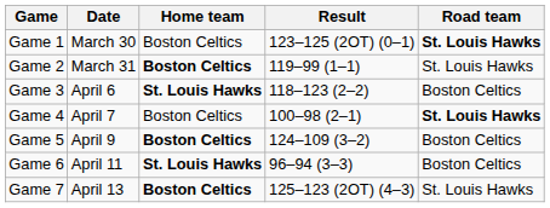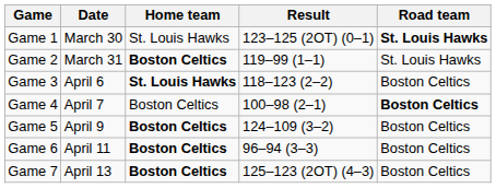 <table class="wikitable">
 <tr>
 <th>Game</th>
 <th>Date</th>
 <th>Home team</th>
 <th>Result</th>
 <th>Road team</th>
 </tr>
 <tr>
 <td>Game 1</td>
 <td>March 30</td>
-<td>Boston Celtics</td>
+<td>St. Louis Hawks</td>
 <td>123–125 (2OT) (0–1)</td>
 <td><strong>St. Louis Hawks</strong></td>
 </tr>
 <tr>
 <td>Game 2</td>
 <td>March 31</td>
 <td><strong>Boston Celtics</strong></td>
 <td>119–99 (1–1)</td>
 <td>St. Louis Hawks</td>
 </tr>
 <tr>
 <td>Game 3</td>
 <td>April 6</td>
 <td><strong>St. Louis Hawks</strong></td>
 <td>118–123 (2–2)</td>
 <td>Boston  Celtics</td>
 </tr>
 <tr>
 <td>Game 4</td>
 <td>April 7</td>
 <td>Boston Celtics</td>
 <td>100–98 (2–1)</td>
-<td><strong>St. Louis Hawks</strong></td>
+<td><strong>Boston Celtics</strong></td>
 </tr>
 <tr>
 <td>Game 5</td>
 <td>April 9</td>
 <td><strong>Boston Celtics</strong></td>
 <td>124–109 (3–2)</td>
 <td>Boston Celtics</td>
 </tr>
 <tr>
 <td>Game 6</td>
 <td>April 11</td>
-<td><strong>St. Louis Hawks</strong></td>
+<td><strong>Boston Celtics</strong></td>
 <td>96–94 (3–3)</td>
 <td>Boston Celtics</td>
 </tr>
 <tr>
 <td>Game 7</td>
 <td>April 13</td>
 <td><strong>Boston Celtics</strong></td>
 <td>125–123 (2OT) (4–3)</td>
-<td>St. Louis Hawks</td>
+<td>Boston  Celtics</td>
 </tr>
 </table>
